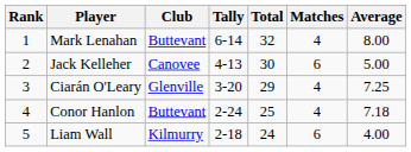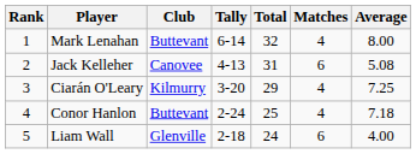 <table class="wikitable">
 <tr>
 <th>Rank</th>
 <th>Player</th>
 <th>Club</th>
 <th>Tally</th>
 <th>Total</th>
 <th>Matches</th>
 <th>Average</th>
 </tr>
 <tr>
 <td rowspan="1" style="text-align:center;">1</td>
 <td>Mark Lenahan</td>
 <td><a href='#'>Buttevant</a></td>
 <td align=center>6-14</td>
 <td align=center>32</td>
 <td align=center>4</td>
 <td align=center>8.00</td>
 </tr>
 <tr>
 <td rowspan="1" style="text-align:center;">2</td>
 <td>Jack Kelleher</td>
 <td><a href='#'>Canovee</a></td>
 <td align=center>4-13</td>
-<td align=center>30</td>
+<td align=center>31</td>
 <td align=center>6</td>
-<td align=center>5.00</td>
+<td align=center>5.08</td>
 </tr>
 <tr>
 <td rowspan="1" style="text-align:center;">3</td>
 <td>Ciarán O'Leary</td>
-<td><a href='#'>Glenville</a></td>
+<td><a href='#'>Kilmurry</a></td>
 <td align=center>3-20</td>
 <td align=center>29</td>
 <td align=center>4</td>
 <td align=center>7.25</td>
 </tr>
 <tr>
 <td rowspan="1" style="text-align:center;">4</td>
 <td>Conor Hanlon</td>
 <td><a href='#'>Buttevant</a></td>
 <td align=center>2-24</td>
 <td align=center>25</td>
 <td align=center>4</td>
 <td align=center>7.18</td>
 </tr>
 <tr>
 <td rowspan="1" style="text-align:center;">5</td>
 <td>Liam Wall</td>
-<td><a href='#'>Kilmurry</a></td>
+<td><a href='#'>Glenville</a></td>
 <td align=center>2-18</td>
 <td align=center>24</td>
 <td align=center>6</td>
 <td align=center>4.00</td>
 </tr>
 </table>
